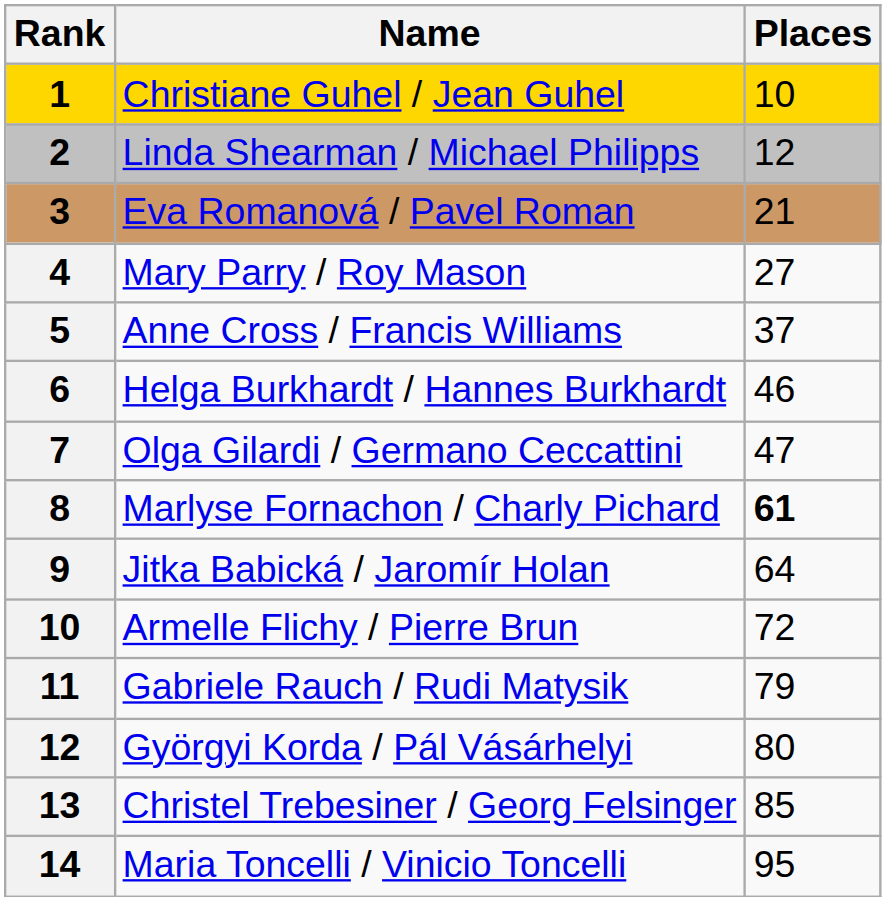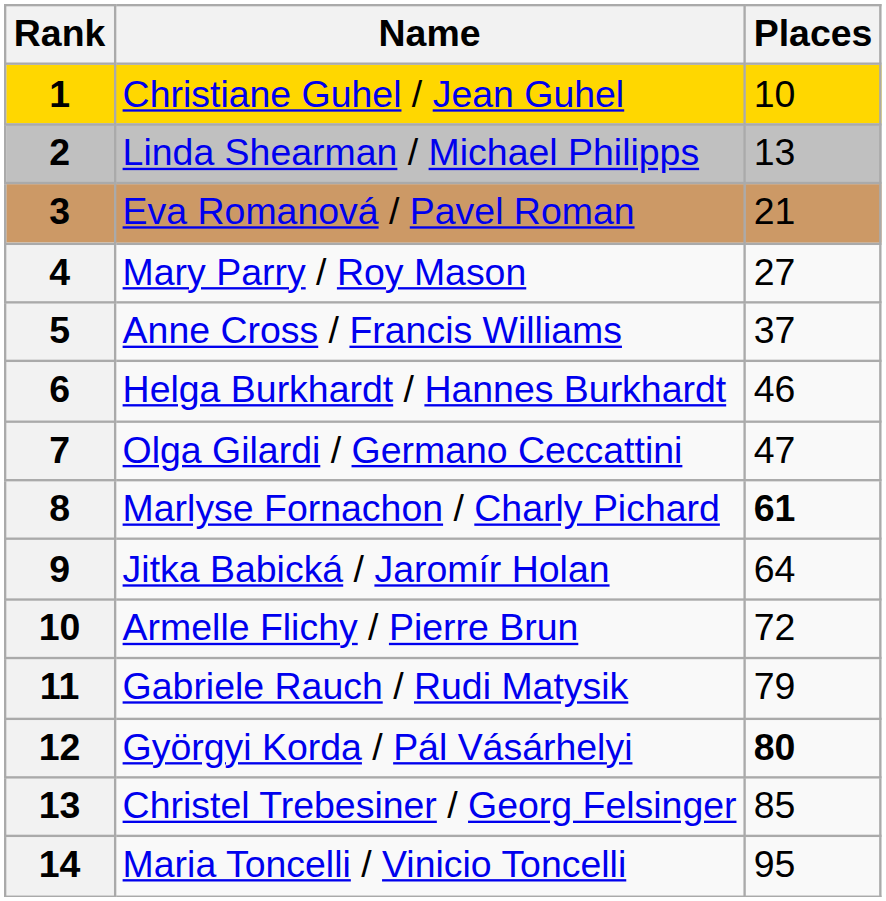 <table class="wikitable">
 <tr>
 <th>Rank</th>
 <th>Name</th>
 <th>Places</th>
 </tr>
 <tr bgcolor="gold">
 <td align="center"><strong>1</strong></td>
 <td> <a href='#'>Christiane Guhel</a> / <a href='#'>Jean Guhel</a></td>
 <td>10</td>
 </tr>
 <tr bgcolor="silver">
 <td align="center"><strong>2</strong></td>
 <td> <a href='#'>Linda Shearman</a> / <a href='#'>Michael Philipps</a></td>
-<td>12</td>
+<td>13</td>
 </tr>
 <tr bgcolor="cc9966">
 <td align="center"><strong>3</strong></td>
 <td> <a href='#'>Eva Romanová</a> / <a href='#'>Pavel Roman</a></td>
 <td>21</td>
 </tr>
 <tr>
 <th>4</th>
 <td> <a href='#'>Mary Parry</a> / <a href='#'>Roy Mason</a></td>
 <td>27</td>
 </tr>
 <tr>
 <th>5</th>
 <td> <a href='#'>Anne Cross</a> / <a href='#'>Francis Williams</a></td>
 <td>37</td>
 </tr>
 <tr>
 <th>6</th>
 <td> <a href='#'>Helga Burkhardt</a> / <a href='#'>Hannes Burkhardt</a></td>
 <td>46</td>
 </tr>
 <tr>
 <th>7</th>
 <td> <a href='#'>Olga Gilardi</a> / <a href='#'>Germano Ceccattini</a></td>
 <td>47</td>
 </tr>
 <tr>
 <th>8</th>
 <td> <a href='#'>Marlyse Fornachon</a> / <a href='#'>Charly Pichard</a></td>
 <td><strong>61</strong></td>
 </tr>
 <tr>
 <th>9</th>
 <td> <a href='#'>Jitka Babická</a> / <a href='#'>Jaromír Holan</a></td>
 <td>64</td>
 </tr>
 <tr>
 <th>10</th>
 <td> <a href='#'>Armelle Flichy</a> / <a href='#'>Pierre Brun</a></td>
 <td>72</td>
 </tr>
 <tr>
 <th>11</th>
 <td> <a href='#'>Gabriele Rauch</a> / <a href='#'>Rudi Matysik</a></td>
 <td>79</td>
 </tr>
 <tr>
 <th>12</th>
 <td> <a href='#'>Györgyi Korda</a> / <a href='#'>Pál Vásárhelyi</a></td>
-<td>80</td>
+<td><strong>80</strong></td>
 </tr>
 <tr>
 <th>13</th>
 <td> <a href='#'>Christel Trebesiner</a> / <a href='#'>Georg Felsinger</a></td>
 <td>85</td>
 </tr>
 <tr>
 <th>14</th>
 <td> <a href='#'>Maria Toncelli</a> / <a href='#'>Vinicio Toncelli</a></td>
 <td>95</td>
 </tr>
 </table>
